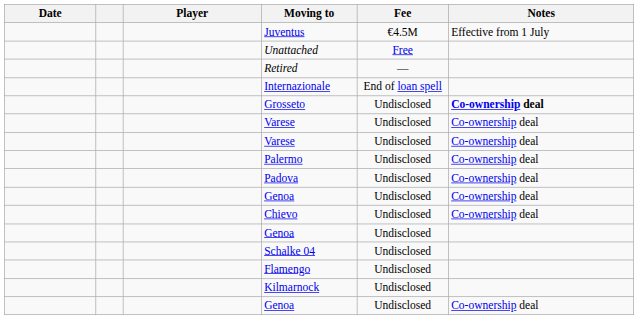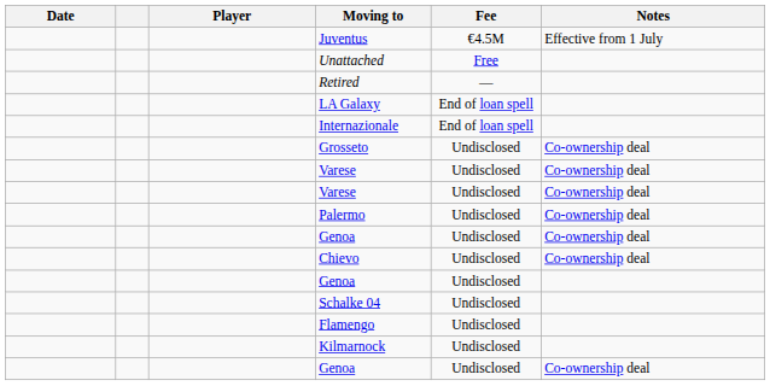 <table class="wikitable sortable">
 <tr>
 <th style="width:120px;">Date</th>
 <th style="width:30px;"></th>
 <th style="width:185px;">Player</th>
 <th style="width:125px;">Moving to</th>
 <th style="width:120px;" class="unsortable">Fee</th>
 <th style="width:250px;" class="unsortable">Notes</th>
 </tr>
 <tr>
 <td></td>
 <td align=center></td>
 <td></td>
 <td><a href='#'>Juventus</a></td>
 <td align=center>€4.5M</td>
 <td>Effective from 1 July</td>
 </tr>
 <tr>
 <td></td>
 <td align=center></td>
 <td></td>
 <td><em>Unattached</em></td>
 <td align=center><a href='#'>Free</a></td>
 <td></td>
 </tr>
 <tr>
 <td></td>
 <td align=center></td>
 <td></td>
 <td><em>Retired</em></td>
 <td align=center>—</td>
 <td></td>
 </tr>
 <tr>
 <td></td>
 <td align=center></td>
 <td></td>
+<td><a href='#'>LA Galaxy</a></td>
+<td align=center>End of <a href='#'>loan spell</a></td>
+<td></td>
+</tr>
+<tr>
+<td></td>
+<td align=center></td>
+<td></td>
 <td><a href='#'>Internazionale</a></td>
 <td align=center>End of <a href='#'>loan spell</a></td>
 <td></td>
 </tr>
 <tr>
 <td></td>
 <td align=center></td>
 <td></td>
 <td><a href='#'>Grosseto</a></td>
 <td align=center>Undisclosed</td>
-<td><strong><a href='#'>Co-ownership</a> deal</strong></td>
+<td><a href='#'>Co-ownership</a> deal</td>
 </tr>
 <tr>
 <td></td>
 <td align=center></td>
 <td></td>
 <td><a href='#'>Varese</a></td>
 <td align=center>Undisclosed</td>
 <td><a href='#'>Co-ownership</a> deal</td>
 </tr>
 <tr>
 <td></td>
 <td align=center></td>
 <td></td>
 <td><a href='#'>Varese</a></td>
 <td align=center>Undisclosed</td>
 <td><a href='#'>Co-ownership</a> deal</td>
 </tr>
 <tr>
 <td></td>
 <td align=center></td>
 <td></td>
 <td><a href='#'>Palermo</a></td>
-<td align=center>Undisclosed</td>
-<td><a href='#'>Co-ownership</a> deal</td>
-</tr>
-<tr>
-<td></td>
-<td align=center></td>
-<td></td>
-<td><a href='#'>Padova</a></td>
 <td align=center>Undisclosed</td>
 <td><a href='#'>Co-ownership</a> deal</td>
 </tr>
 <tr>
 <td></td>
 <td align=center></td>
 <td></td>
 <td><a href='#'>Genoa</a></td>
 <td align=center>Undisclosed</td>
 <td><a href='#'>Co-ownership</a> deal</td>
 </tr>
 <tr>
 <td></td>
 <td align=center></td>
 <td></td>
 <td><a href='#'>Chievo</a></td>
 <td align=center>Undisclosed</td>
 <td><a href='#'>Co-ownership</a> deal</td>
 </tr>
 <tr>
 <td></td>
 <td align=center></td>
 <td></td>
 <td><a href='#'>Genoa</a></td>
 <td align=center>Undisclosed</td>
 <td></td>
 </tr>
 <tr>
 <td></td>
 <td align=center></td>
 <td></td>
 <td><a href='#'>Schalke 04</a></td>
 <td align=center>Undisclosed</td>
 <td></td>
 </tr>
 <tr>
 <td></td>
 <td align=center></td>
 <td></td>
 <td><a href='#'>Flamengo</a></td>
 <td align=center>Undisclosed</td>
 <td></td>
 </tr>
 <tr>
 <td></td>
 <td align=center></td>
 <td></td>
 <td><a href='#'>Kilmarnock</a></td>
 <td align=center>Undisclosed</td>
 <td></td>
 </tr>
 <tr>
 <td></td>
 <td align=center></td>
 <td></td>
 <td><a href='#'>Genoa</a></td>
 <td align=center>Undisclosed</td>
 <td><a href='#'>Co-ownership</a> deal</td>
 </tr>
 </table>
